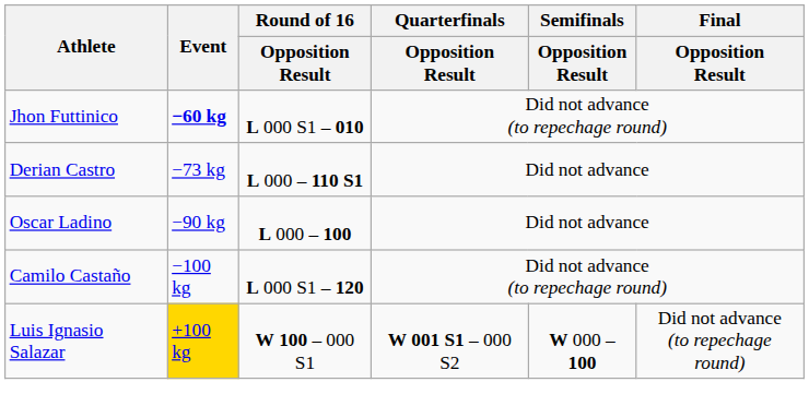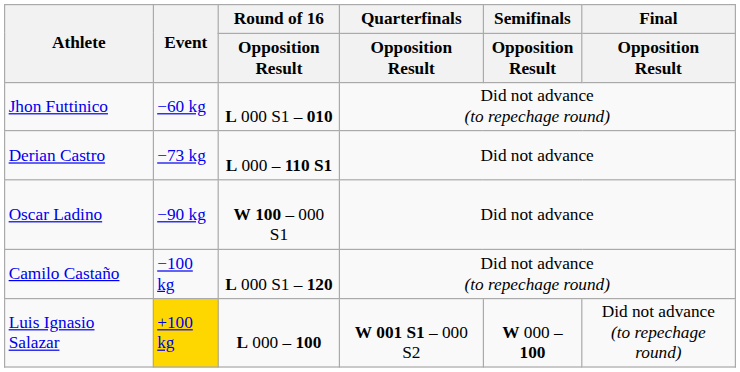 <table class="wikitable" style="font-size:90%">
 <tr>
 <th rowspan="2">Athlete</th>
 <th rowspan="2">Event</th>
 <th>Round of 16</th>
 <th>Quarterfinals</th>
 <th>Semifinals</th>
 <th>Final</th>
 </tr>
 <tr>
 <th>Opposition<br>Result</th>
 <th>Opposition<br>Result</th>
 <th>Opposition<br>Result</th>
 <th>Opposition<br>Result</th>
 </tr>
 <tr>
 <td><a href='#'>Jhon Futtinico</a></td>
-<td><strong><a href='#'>−60 kg</a></strong></td>
+<td><a href='#'>−60 kg</a></td>
 <td align=center><br><strong>L</strong> 000 S1 – <strong>010</strong></td>
 <td align=center colspan="5">Did not advance<br><em>(to repechage round)</em></td>
 </tr>
 <tr>
 <td><a href='#'>Derian Castro</a></td>
 <td><a href='#'>−73 kg</a></td>
 <td align=center><br><strong>L</strong> 000 – <strong>110 S1</strong></td>
 <td align=center colspan="5">Did not advance</td>
 </tr>
 <tr>
 <td><a href='#'>Oscar Ladino</a></td>
 <td><a href='#'>−90 kg</a></td>
-<td align=center><br><strong>L</strong> 000 – <strong>100</strong></td>
+<td align=center><br><strong>W</strong> <strong>100</strong> – 000 S1</td>
 <td align=center colspan="5">Did not advance</td>
 </tr>
 <tr>
 <td><a href='#'>Camilo Castaño</a></td>
 <td><a href='#'>−100 kg</a></td>
 <td align=center><br><strong>L</strong> 000 S1 – <strong>120</strong></td>
 <td align=center colspan="5">Did not advance<br><em>(to repechage round)</em></td>
 </tr>
 <tr>
 <td><a href='#'>Luis Ignasio Salazar</a></td>
 <td style="background: gold;"><a href='#'>+100 kg</a></td>
-<td align=center><br><strong>W</strong> <strong>100</strong> – 000 S1</td>
+<td align=center><br><strong>L</strong> 000 – <strong>100</strong></td>
 <td align=center><br><strong>W</strong> <strong>001 S1</strong> – 000 S2</td>
 <td align=center><br><strong>W</strong> 000 – <strong>100</strong></td>
 <td align=center colspan="5">Did not advance<br><em>(to repechage round)</em></td>
 </tr>
 </table>
